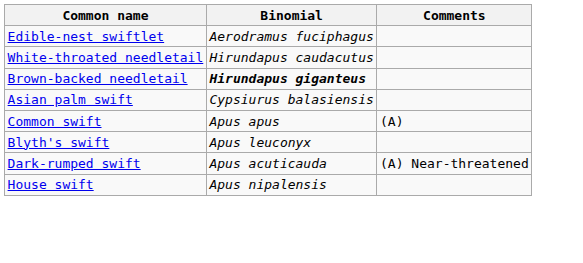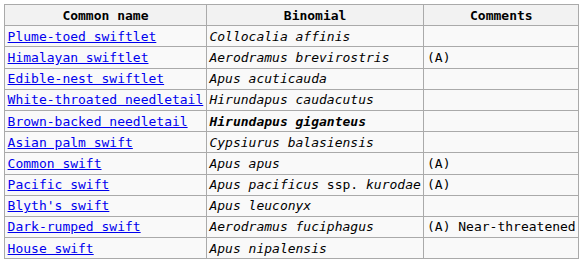 <table class="wikitable">
 <tr>
 <th>Common name</th>
 <th>Binomial</th>
 <th>Comments</th>
 </tr>
 <tr>
+<td><a href='#'>Plume-toed swiftlet</a></td>
+<td><em>Collocalia affinis</em></td>
+<td></td>
+</tr>
+<tr>
+<td><a href='#'>Himalayan swiftlet</a></td>
+<td><em>Aerodramus brevirostris</em></td>
+<td>(A)</td>
+</tr>
+<tr>
 <td><a href='#'>Edible-nest swiftlet</a></td>
-<td><em>Aerodramus fuciphagus</em></td>
+<td><em>Apus acuticauda</em></td>
 <td></td>
 </tr>
 <tr>
 <td><a href='#'>White-throated needletail</a></td>
 <td><em>Hirundapus caudacutus</em></td>
 <td></td>
 </tr>
 <tr>
 <td><a href='#'>Brown-backed needletail</a></td>
 <td><strong><em>Hirundapus giganteus</em></strong></td>
 <td></td>
 </tr>
 <tr>
 <td><a href='#'>Asian palm swift</a></td>
 <td><em>Cypsiurus balasiensis</em></td>
 <td></td>
 </tr>
 <tr>
 <td><a href='#'>Common swift</a></td>
 <td><em>Apus apus</em></td>
 <td>(A)</td>
 </tr>
 <tr>
+<td><a href='#'>Pacific swift</a></td>
+<td><em>Apus pacificus</em> ssp. <em>kurodae</em></td>
+<td>(A)</td>
+</tr>
+<tr>
 <td><a href='#'>Blyth's swift</a></td>
 <td><em>Apus leuconyx</em></td>
 <td></td>
 </tr>
 <tr>
 <td><a href='#'>Dark-rumped swift</a></td>
-<td><em>Apus acuticauda</em></td>
+<td><em>Aerodramus fuciphagus</em></td>
 <td>(A) Near-threatened</td>
 </tr>
 <tr>
 <td><a href='#'>House swift</a></td>
 <td><em>Apus nipalensis</em></td>
 <td></td>
 </tr>
 </table>
